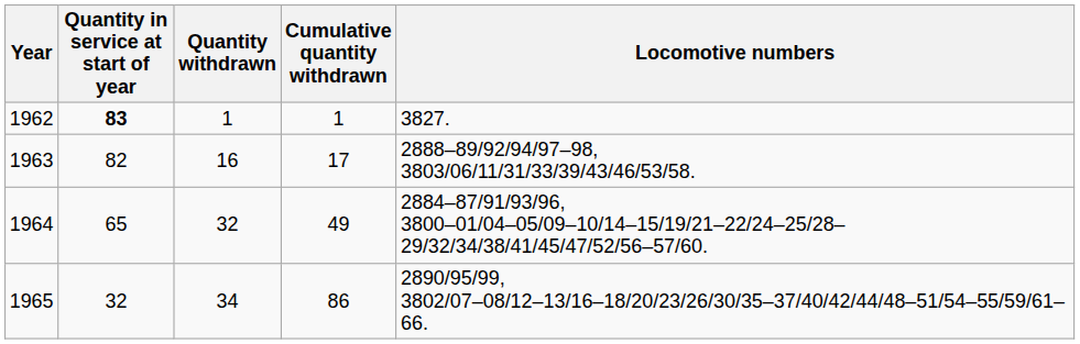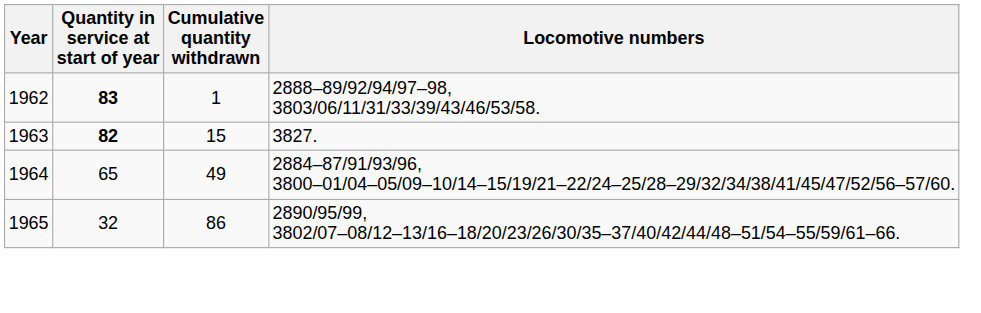 <table class="wikitable" style=text-align:center>
 <tr>
 <th>Year</th>
 <th>Quantity in<br>service at<br>start of year</th>
-<th>Quantity<br>withdrawn</th>
 <th>Cumulative<br>quantity<br>withdrawn</th>
 <th>Locomotive numbers</th>
 </tr>
 <tr>
 <td>1962</td>
 <td><strong>83</strong></td>
 <td>1</td>
-<td>1</td>
-<td align=left>3827.</td>
+<td align=left>2888–89/92/94/97–98,<br>3803/06/11/31/33/39/43/46/53/58.</td>
 </tr>
 <tr>
 <td>1963</td>
-<td>82</td>
-<td>16</td>
-<td>17</td>
-<td align=left>2888–89/92/94/97–98,<br>3803/06/11/31/33/39/43/46/53/58.</td>
+<td><strong>82</strong></td>
+<td>15</td>
+<td align=left>3827.</td>
 </tr>
 <tr>
 <td>1964</td>
 <td>65</td>
-<td>32</td>
 <td>49</td>
 <td align=left>2884–87/91/93/96,<br>3800–01/04–05/09–10/14–15/19/21–22/24–25/28–29/32/34/38/41/45/47/52/56–57/60.</td>
 </tr>
 <tr>
 <td>1965</td>
 <td>32</td>
-<td>34</td>
 <td>86</td>
 <td align=left>2890/95/99,<br>3802/07–08/12–13/16–18/20/23/26/30/35–37/40/42/44/48–51/54–55/59/61–66.</td>
 </tr>
 </table>
